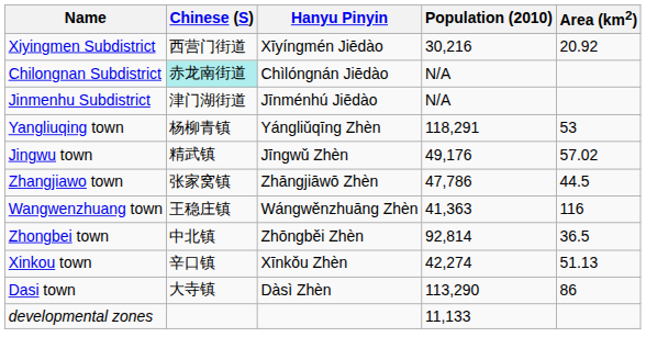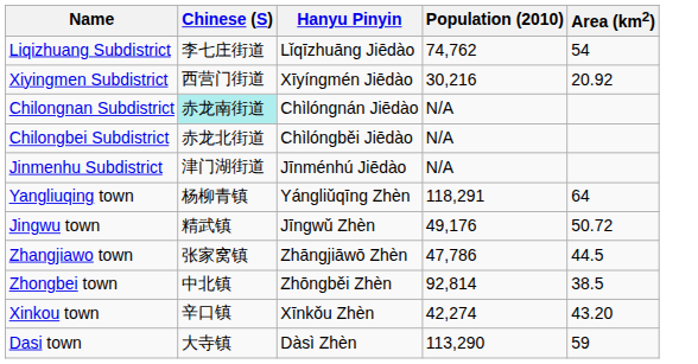 <table class="wikitable">
 <tr>
 <th>Name</th>
 <th><a href='#'>Chinese</a> (<a href='#'>S</a>)</th>
 <th><a href='#'>Hanyu Pinyin</a></th>
 <th>Population (2010)</th>
 <th>Area (km<sup>2</sup>)</th>
+</tr>
+<tr>
+<td><a href='#'>Liqizhuang Subdistrict</a></td>
+<td>李七庄街道</td>
+<td>Lǐqīzhuāng Jiēdào</td>
+<td>74,762</td>
+<td>54</td>
 </tr>
 <tr>
 <td><a href='#'>Xiyingmen Subdistrict</a></td>
 <td>西营门街道</td>
 <td>Xīyíngmén Jiēdào</td>
 <td>30,216</td>
 <td>20.92</td>
 </tr>
 <tr>
 <td><a href='#'>Chilongnan Subdistrict</a></td>
 <td style="background: paleturquoise;">赤龙南街道</td>
 <td>Chìlóngnán Jiēdào</td>
 <td>N/A</td>
 <td></td>
 </tr>
 <tr>
+<td><a href='#'>Chilongbei Subdistrict</a></td>
+<td>赤龙北街道</td>
+<td>Chìlóngběi Jiēdào</td>
+<td>N/A</td>
+<td></td>
+</tr>
+<tr>
 <td><a href='#'>Jinmenhu Subdistrict</a></td>
 <td>津门湖街道</td>
 <td>Jīnménhú Jiēdào</td>
 <td>N/A</td>
 <td></td>
 </tr>
 <tr>
 <td><a href='#'>Yangliuqing</a> town</td>
 <td>杨柳青镇</td>
 <td>Yángliǔqīng Zhèn</td>
 <td>118,291</td>
-<td>53</td>
+<td>64</td>
 </tr>
 <tr>
 <td><a href='#'>Jingwu</a> town</td>
 <td>精武镇</td>
 <td>Jīngwǔ Zhèn</td>
 <td>49,176</td>
-<td>57.02</td>
+<td>50.72</td>
 </tr>
 <tr>
 <td><a href='#'>Zhangjiawo</a> town</td>
 <td>张家窝镇</td>
 <td>Zhāngjiāwō Zhèn</td>
 <td>47,786</td>
 <td>44.5</td>
 </tr>
 <tr>
-<td><a href='#'>Wangwenzhuang</a> town</td>
-<td>王稳庄镇</td>
-<td>Wángwěnzhuāng Zhèn</td>
-<td>41,363</td>
-<td>116</td>
-</tr>
-<tr>
 <td><a href='#'>Zhongbei</a> town</td>
 <td>中北镇</td>
 <td>Zhōngběi Zhèn</td>
 <td>92,814</td>
-<td>36.5</td>
+<td>38.5</td>
 </tr>
 <tr>
 <td><a href='#'>Xinkou</a> town</td>
 <td>辛口镇</td>
 <td>Xīnkǒu Zhèn</td>
 <td>42,274</td>
-<td>51.13</td>
+<td>43.20</td>
 </tr>
 <tr>
 <td><a href='#'>Dasi</a> town</td>
 <td>大寺镇</td>
 <td>Dàsì Zhèn</td>
 <td>113,290</td>
-<td>86</td>
-</tr>
-<tr>
-<td><em>developmental zones</em></td>
-<td></td>
-<td></td>
-<td>11,133</td>
-<td></td>
+<td>59</td>
 </tr>
 </table>
